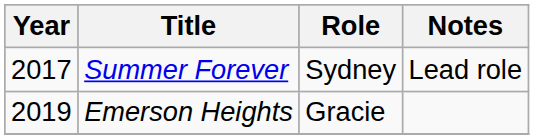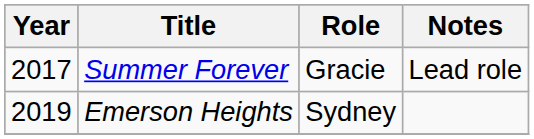 <table class="wikitable sortable">
 <tr>
 <th>Year</th>
 <th>Title</th>
 <th>Role</th>
 <th class="unsortable">Notes</th>
 </tr>
 <tr>
 <td>2017</td>
 <td><em><a href='#'>Summer Forever</a></em></td>
-<td>Sydney</td>
+<td>Gracie</td>
 <td>Lead role</td>
 </tr>
 <tr>
 <td>2019</td>
 <td><em>Emerson Heights</em></td>
-<td>Gracie</td>
+<td>Sydney</td>
 <td></td>
 </tr>
 <tr>
 </tr>
 </table>
